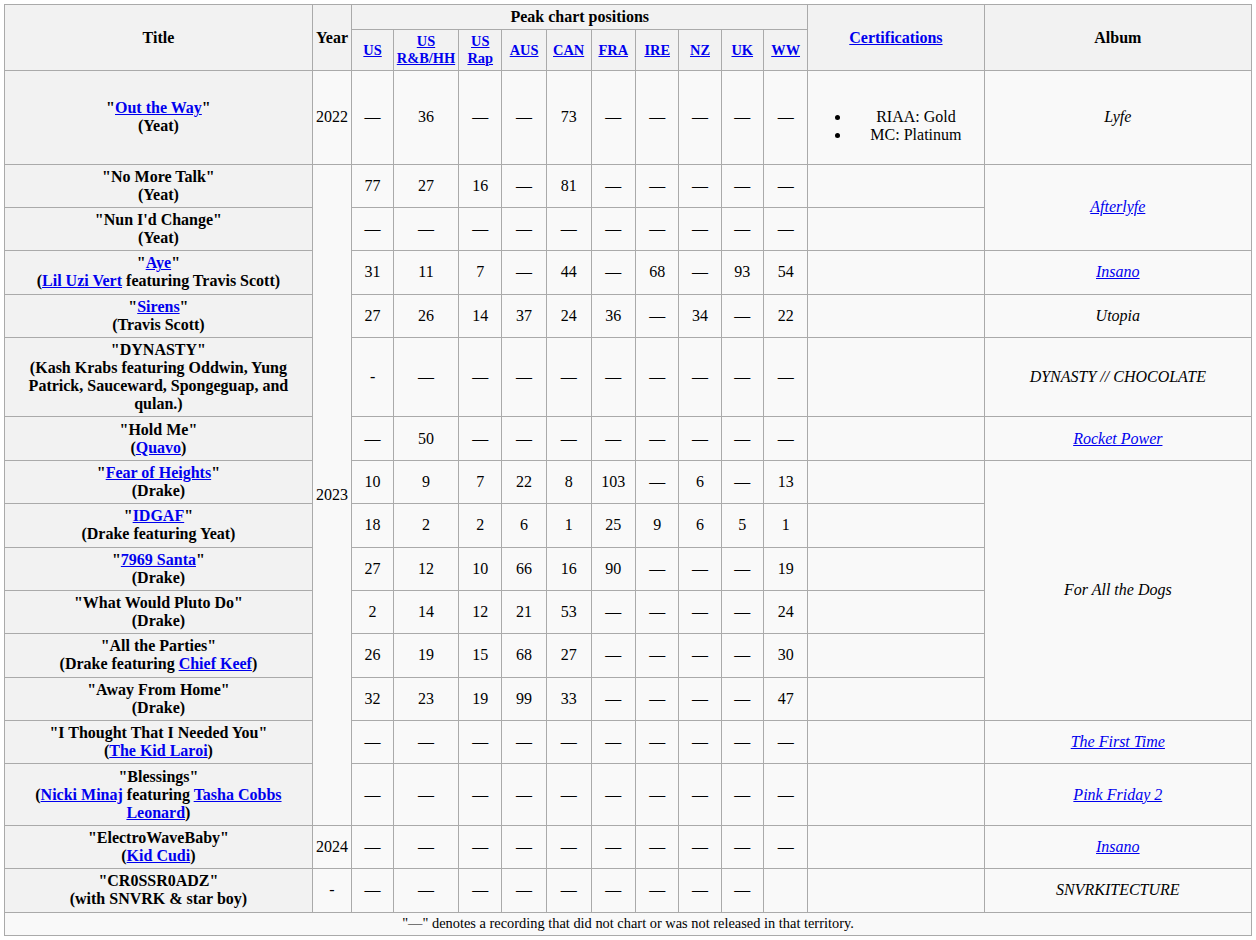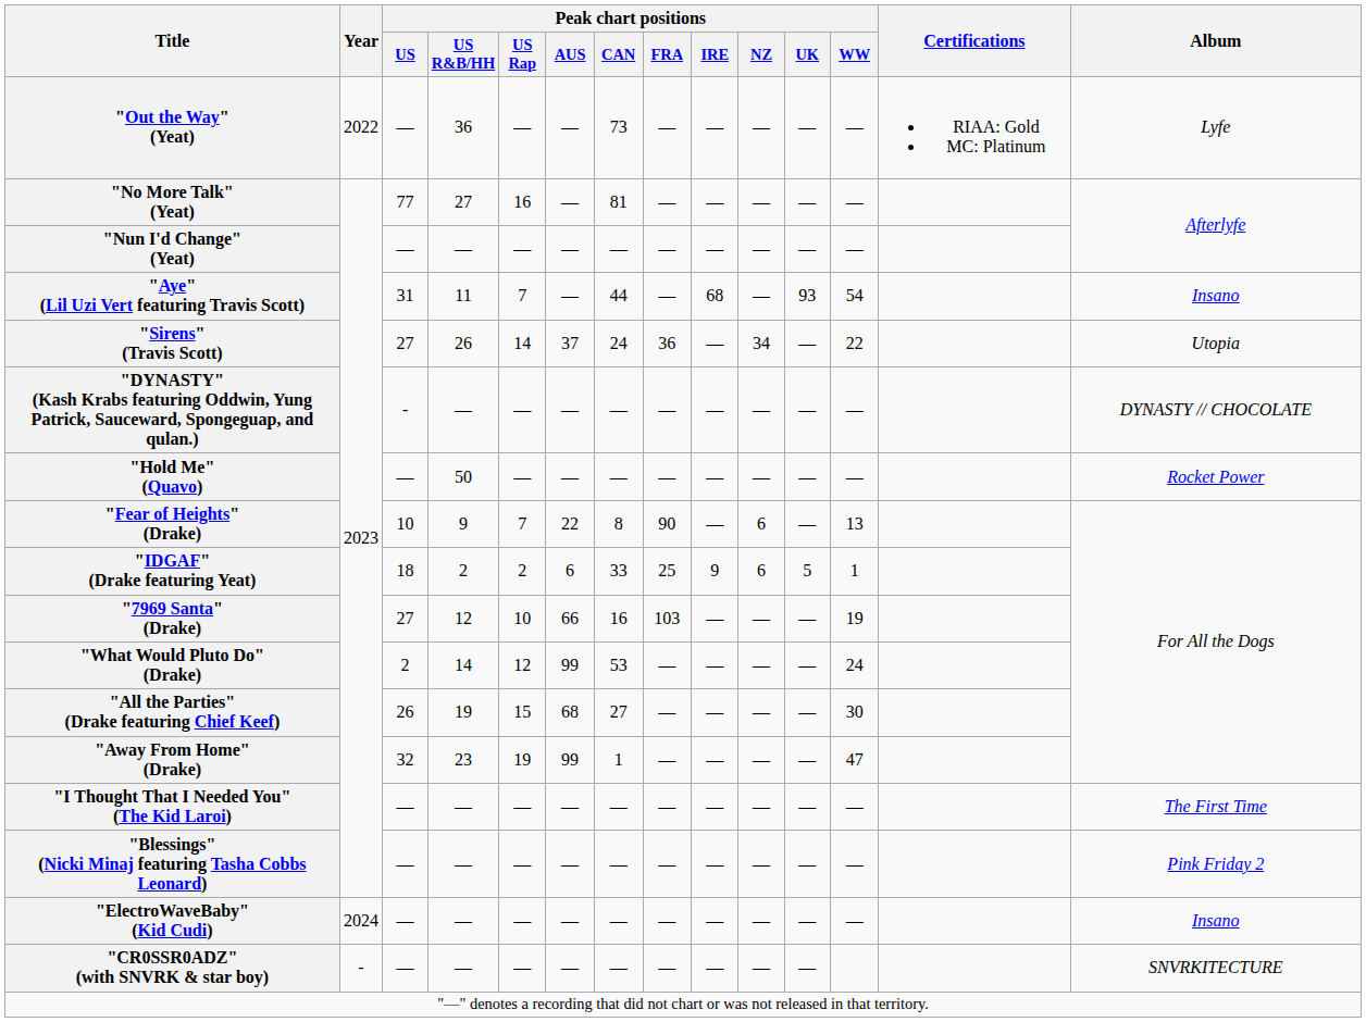 <table class="wikitable plainrowheaders" style="text-align:center;">
 <tr>
 <th scope="coludurud" rowspan="2" style="width:22em;">Title</th>
 <th scope="col" rowspan="2">Year</th>
 <th scope="col" colspan="10">Peak chart positions</th>
 <th scope="col" rowspan="2" style="width:12em;"><a href='#'>Certifications</a></th>
 <th scope="col" rowspan="2" style="width:19em;">Album</th>
 </tr>
 <tr>
 <th scope="col" style="width:2.8em;font-size:90%;"><a href='#'>US</a></th>
 <th scope="col" style="width:2.8em;font-size:90%;"><a href='#'>US<br>R&B/HH</a></th>
 <th scope="col" style="width:2.8em;font-size:90%;"><a href='#'>US<br>Rap</a></th>
 <th scope="col" style="width:2.8em;font-size:90%;"><a href='#'>AUS</a></th>
 <th scope="col" style="width:2.8em;font-size:90%;"><a href='#'>CAN</a></th>
 <th scope="col" style="width:2.8em;font-size:90%;"><a href='#'>FRA</a></th>
 <th scope="col" style="width:2.8em;font-size:90%;"><a href='#'>IRE</a></th>
 <th scope="col" style="width:2.8em;font-size:90%;"><a href='#'>NZ</a></th>
 <th scope="col" style="width:2.8em;font-size:90%;"><a href='#'>UK</a></th>
 <th scope="col" style="width:2.8em;font-size:90%;"><a href='#'>WW</a></th>
 </tr>
 <tr>
 <th scope="row">"<a href='#'>Out the Way</a>"<br><span>(Yeat)</span></th>
 <td>2022</td>
 <td>—</td>
 <td>36</td>
 <td>—</td>
 <td>—</td>
 <td>73</td>
 <td>—</td>
 <td>—</td>
 <td>—</td>
 <td>—</td>
 <td>—</td>
 <td><br><ul><li>RIAA: Gold</li><li>MC: Platinum</li></ul></td>
 <td><em>Lyfe</em></td>
 </tr>
 <tr>
 <th scope="row">"No More Talk"<br><span>(Yeat)</span></th>
 <td rowspan="14">2023</td>
 <td>77</td>
 <td>27</td>
 <td>16</td>
 <td>—</td>
 <td>81</td>
 <td>—</td>
 <td>—</td>
 <td>—</td>
 <td>—</td>
 <td>—</td>
 <td></td>
 <td rowspan="2"><em><a href='#'>Afterlyfe</a></em></td>
 </tr>
 <tr>
 <th scope="row">"Nun I'd Change"<br><span>(Yeat)</span></th>
 <td>—</td>
 <td>—</td>
 <td>—</td>
 <td>—</td>
 <td>—</td>
 <td>—</td>
 <td>—</td>
 <td>—</td>
 <td>—</td>
 <td>—</td>
 <td></td>
 </tr>
 <tr>
 <th scope="row">"<a href='#'>Aye</a>"<br><span>(<a href='#'>Lil Uzi Vert</a> featuring Travis Scott)</span></th>
 <td>31</td>
 <td>11</td>
 <td>7</td>
 <td>—</td>
 <td>44</td>
 <td>—</td>
 <td>68</td>
 <td>—</td>
 <td>93</td>
 <td>54</td>
 <td></td>
 <td><em><a href='#'>Insano</a></em></td>
 </tr>
 <tr>
 <th scope="row">"<a href='#'>Sirens</a>"<br><span>(Travis Scott)</span></th>
 <td>27</td>
 <td>26</td>
 <td>14</td>
 <td>37</td>
 <td>24</td>
 <td>36</td>
 <td>—</td>
 <td>34</td>
 <td>—</td>
 <td>22</td>
 <td></td>
 <td><em>Utopia</em></td>
 </tr>
 <tr>
 <th scope="row">"DYNASTY"<br><span>(Kash Krabs featuring Oddwin, Yung Patrick, Sauceward, Spongeguap, and qulan.)</span></th>
 <td>-</td>
 <td>—</td>
 <td>—</td>
 <td>—</td>
 <td>—</td>
 <td>—</td>
 <td>—</td>
 <td>—</td>
 <td>—</td>
 <td>—</td>
 <td></td>
 <td><em>DYNASTY // CHOCOLATE</em></td>
 </tr>
 <tr>
 <th scope="row">"Hold Me"<br><span>(<a href='#'>Quavo</a>)</span></th>
 <td>—</td>
 <td>50</td>
 <td>—</td>
 <td>—</td>
 <td>—</td>
 <td>—</td>
 <td>—</td>
 <td>—</td>
 <td>—</td>
 <td>—</td>
 <td></td>
 <td><em><a href='#'>Rocket Power</a></em></td>
 </tr>
 <tr>
 <th scope="row">"<a href='#'>Fear of Heights</a>"<br><span>(Drake)</span></th>
 <td>10</td>
 <td>9</td>
 <td>7</td>
 <td>22</td>
 <td>8</td>
-<td>103</td>
+<td>90</td>
 <td>—</td>
 <td>6</td>
 <td>—</td>
 <td>13</td>
 <td></td>
 <td rowspan="6"><em>For All the Dogs</em></td>
 </tr>
 <tr>
 <th scope="row">"<a href='#'>IDGAF</a>"<br><span>(Drake featuring Yeat)</span></th>
 <td>18</td>
 <td>2</td>
 <td>2</td>
 <td>6</td>
-<td>1</td>
+<td>33</td>
 <td>25</td>
 <td>9</td>
 <td>6</td>
 <td>5</td>
 <td>1</td>
 <td></td>
 </tr>
 <tr>
 <th scope="row">"<a href='#'>7969 Santa</a>"<br><span>(Drake)</span></th>
 <td>27</td>
 <td>12</td>
 <td>10</td>
 <td>66</td>
 <td>16</td>
-<td>90</td>
+<td>103</td>
 <td>—</td>
 <td>—</td>
 <td>—</td>
 <td>19</td>
 <td></td>
 </tr>
 <tr>
 <th scope="row">"What Would Pluto Do"<br><span>(Drake)</span></th>
 <td>2</td>
 <td>14</td>
 <td>12</td>
-<td>21</td>
+<td>99</td>
 <td>53</td>
 <td>—</td>
 <td>—</td>
 <td>—</td>
 <td>—</td>
 <td>24</td>
 <td></td>
 </tr>
 <tr>
 <th scope="row">"All the Parties"<br><span>(Drake featuring <a href='#'>Chief Keef</a>)</span></th>
 <td>26</td>
 <td>19</td>
 <td>15</td>
 <td>68</td>
 <td>27</td>
 <td>—</td>
 <td>—</td>
 <td>—</td>
 <td>—</td>
 <td>30</td>
 <td></td>
 </tr>
 <tr>
 <th scope="row">"Away From Home"<br><span>(Drake)</span></th>
 <td>32</td>
 <td>23</td>
 <td>19</td>
 <td>99</td>
-<td>33</td>
+<td>1</td>
 <td>—</td>
 <td>—</td>
 <td>—</td>
 <td>—</td>
 <td>47</td>
 <td></td>
 </tr>
 <tr>
 <th scope="row">"I Thought That I Needed You"<br><span>(<a href='#'>The Kid Laroi</a>)</span></th>
 <td>—</td>
 <td>—</td>
 <td>—</td>
 <td>—</td>
 <td>—</td>
 <td>—</td>
 <td>—</td>
 <td>—</td>
 <td>—</td>
 <td>—</td>
 <td></td>
 <td><em><a href='#'>The First Time</a></em></td>
 </tr>
 <tr>
 <th scope="row">"Blessings"<br><span>(<a href='#'>Nicki Minaj</a> featuring <a href='#'>Tasha Cobbs Leonard</a>)</span></th>
 <td>—</td>
 <td>—</td>
 <td>—</td>
 <td>—</td>
 <td>—</td>
 <td>—</td>
 <td>—</td>
 <td>—</td>
 <td>—</td>
 <td>—</td>
 <td></td>
 <td><em><a href='#'>Pink Friday 2</a></em></td>
 </tr>
 <tr>
 <th scope="row">"ElectroWaveBaby"<br><span>(<a href='#'>Kid Cudi</a>)</span></th>
 <td rowspan="1">2024</td>
 <td>—</td>
 <td>—</td>
 <td>—</td>
 <td>—</td>
 <td>—</td>
 <td>—</td>
 <td>—</td>
 <td>—</td>
 <td>—</td>
 <td>—</td>
 <td></td>
 <td><em><a href='#'>Insano</a></em></td>
 </tr>
 <tr>
 <th scope="row">"CR0SSR0ADZ"<br><span>(with SNVRK & star boy)</span></th>
 <td>-</td>
 <td>—</td>
 <td>—</td>
 <td>—</td>
 <td>—</td>
 <td>—</td>
 <td>—</td>
 <td>—</td>
 <td>—</td>
 <td>—</td>
 <td></td>
 <td></td>
 <td><em>SNVRKITECTURE</em></td>
 </tr>
 <tr>
 <td style="font-size:90%" colspan="15">"—" denotes a recording that did not chart or was not released in that territory.</td>
 </tr>
 </table>
